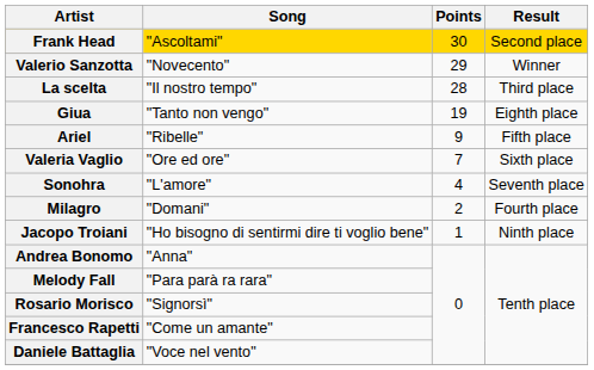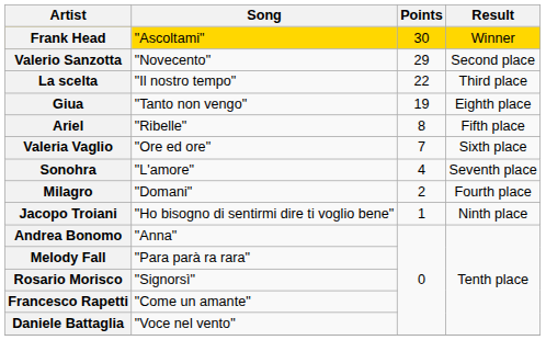 <table class="wikitable plainrowheaders">
 <tr>
 <th scope="col">Artist</th>
 <th scope="col">Song</th>
 <th scope="col">Points</th>
 <th scope="col">Result</th>
 </tr>
 <tr style="background:gold;">
 <th scope="row">Frank Head</th>
 <td>"Ascoltami"</td>
 <td style="text-align:center;">30</td>
-<td style="text-align:center;">Second place</td>
+<td style="text-align:center;">Winner</td>
 </tr>
 <tr>
 <th scope="row">Valerio Sanzotta</th>
 <td>"Novecento"</td>
 <td style="text-align:center;">29</td>
-<td style="text-align:center;">Winner</td>
+<td style="text-align:center;">Second place</td>
 </tr>
 <tr>
 <th scope="row">La scelta</th>
 <td>"Il nostro tempo"</td>
-<td style="text-align:center;">28</td>
+<td style="text-align:center;">22</td>
 <td style="text-align:center;">Third place</td>
 </tr>
 <tr>
 <th scope="row">Giua</th>
 <td>"Tanto non vengo"</td>
 <td style="text-align:center;">19</td>
 <td style="text-align:center;">Eighth place</td>
 </tr>
 <tr>
 <th scope="row">Ariel</th>
 <td>"Ribelle"</td>
-<td style="text-align:center;">9</td>
+<td style="text-align:center;">8</td>
 <td style="text-align:center;">Fifth place</td>
 </tr>
 <tr>
 <th scope="row">Valeria Vaglio</th>
 <td>"Ore ed ore"</td>
 <td style="text-align:center;">7</td>
 <td style="text-align:center;">Sixth place</td>
 </tr>
 <tr>
 <th scope="row">Sonohra</th>
 <td>"L'amore"</td>
 <td style="text-align:center;">4</td>
 <td style="text-align:center;">Seventh place</td>
 </tr>
 <tr>
 <th scope="row">Milagro</th>
 <td>"Domani"</td>
 <td style="text-align:center;">2</td>
 <td style="text-align:center;">Fourth place</td>
 </tr>
 <tr>
 <th scope="row">Jacopo Troiani</th>
 <td>"Ho bisogno di sentirmi dire ti voglio bene"</td>
 <td style="text-align:center;">1</td>
 <td style="text-align:center;">Ninth place</td>
 </tr>
 <tr>
 <th scope="row">Andrea Bonomo</th>
 <td>"Anna"</td>
 <td style="text-align:center;" rowspan="5">0</td>
 <td rowspan="5" style="text-align:center;">Tenth place</td>
 </tr>
 <tr>
 <th scope="row">Melody Fall</th>
 <td>"Para parà ra rara"</td>
 </tr>
 <tr>
 <th scope="row">Rosario Morisco</th>
 <td>"Signorsì"</td>
 </tr>
 <tr>
 <th scope="row">Francesco Rapetti</th>
 <td>"Come un amante"</td>
 </tr>
 <tr>
 <th scope="row">Daniele Battaglia</th>
 <td>"Voce nel vento"</td>
 </tr>
 <tr>
 </tr>
 </table>
